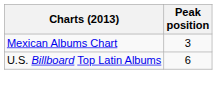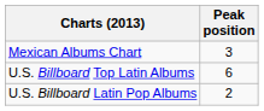 <table class="wikitable sortable">
 <tr>
 <th>Charts (2013)</th>
 <th>Peak<br>position</th>
 </tr>
 <tr>
 <td><a href='#'>Mexican Albums Chart</a></td>
 <td style="text-align:center;">3</td>
 </tr>
 <tr>
 <td>U.S. <em><a href='#'>Billboard</a></em> <a href='#'>Top Latin Albums</a></td>
 <td style="text-align:center;">6</td>
 </tr>
+<tr>
+<td>U.S. <em>Billboard</em> <a href='#'>Latin Pop Albums</a></td>
+<td style="text-align:center;">2</td>
+</tr>
 </table>
